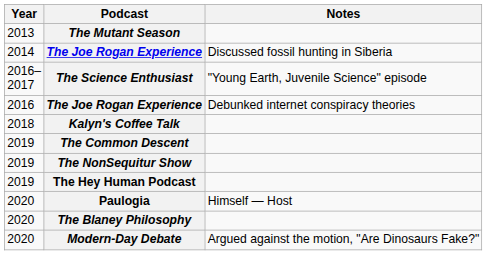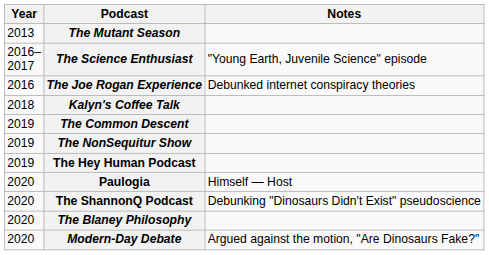 <table class="wikitable">
 <tr>
 <th>Year</th>
 <th>Podcast</th>
 <th>Notes</th>
 </tr>
 <tr>
 <td>2013</td>
 <th><em>The Mutant Season</em></th>
 <td></td>
-</tr>
-<tr>
-<td>2014</td>
-<th><em><a href='#'>The Joe Rogan Experience</a></em></th>
-<td>Discussed fossil hunting in Siberia</td>
 </tr>
 <tr>
 <td>2016–<br>2017</td>
 <th><em>The Science Enthusiast</em></th>
 <td>"Young Earth, Juvenile Science" episode</td>
 </tr>
 <tr>
 <td>2016</td>
 <th><em>The Joe Rogan Experience</em></th>
 <td>Debunked internet conspiracy theories</td>
 </tr>
 <tr>
 <td>2018</td>
 <th><em>Kalyn's Coffee Talk</em></th>
 <td></td>
 </tr>
 <tr>
 <td>2019</td>
 <th><em>The Common Descent</em></th>
 <td></td>
 </tr>
 <tr>
 <td>2019</td>
 <th><em>The NonSequitur Show</em><br></th>
 <td></td>
 </tr>
 <tr>
 <td>2019</td>
 <th>The Hey Human Podcast</th>
 <td></td>
 </tr>
 <tr>
 <td>2020</td>
 <th>Paulogia</th>
 <td>Himself — Host</td>
 </tr>
 <tr>
 <td>2020</td>
+<th>The ShannonQ Podcast</th>
+<td>Debunking "Dinosaurs Didn't Exist" pseudoscience</td>
+</tr>
+<tr>
+<td>2020</td>
 <th><em>The Blaney Philosophy</em></th>
 <td></td>
 </tr>
 <tr>
 <td>2020</td>
 <th><em>Modern-Day Debate</em></th>
 <td>Argued against the motion, "Are Dinosaurs Fake?"</td>
 </tr>
 </table>
